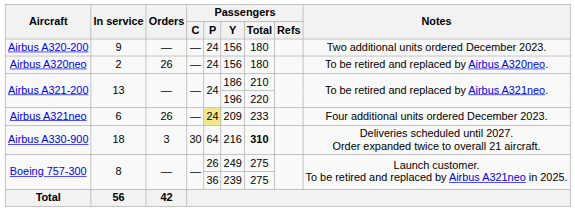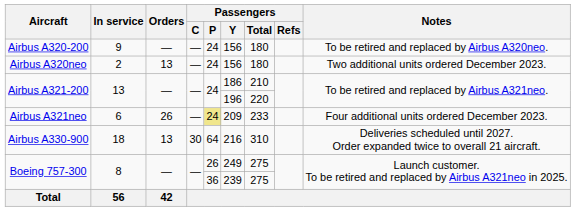 <table class="wikitable" style="margin:0.5em auto; text-align:center">
 <tr>
 <th rowspan="2">Aircraft</th>
 <th rowspan="2">In service</th>
 <th rowspan="2">Orders</th>
 <th colspan="5">Passengers</th>
 <th rowspan="2">Notes</th>
 </tr>
 <tr>
 <th><abbr>C</abbr></th>
 <th><abbr>P</abbr></th>
 <th><abbr>Y</abbr></th>
 <th>Total</th>
 <th>Refs</th>
 </tr>
 <tr>
 <td><a href='#'>Airbus A320-200</a></td>
 <td>9</td>
 <td>—</td>
 <td>—</td>
 <td>24</td>
 <td>156</td>
 <td>180</td>
 <td></td>
-<td>Two additional units ordered December 2023.</td>
+<td>To be retired and replaced by <a href='#'>Airbus A320neo</a>.</td>
 </tr>
 <tr>
 <td><a href='#'>Airbus A320neo</a></td>
 <td>2</td>
-<td>26</td>
+<td>13</td>
 <td>—</td>
 <td>24</td>
 <td>156</td>
 <td>180</td>
 <td></td>
-<td>To be retired and replaced by <a href='#'>Airbus A320neo</a>.</td>
+<td>Two additional units ordered December 2023.</td>
 </tr>
 <tr>
 <td rowspan="2"><a href='#'>Airbus A321-200</a></td>
 <td rowspan="2">13</td>
 <td rowspan="2">—</td>
 <td rowspan="2">—</td>
 <td rowspan="2">24</td>
 <td>186</td>
 <td>210</td>
 <td rowspan="2"></td>
 <td rowspan="2">To be retired and replaced by <a href='#'>Airbus A321neo</a>.</td>
 </tr>
 <tr>
 <td>196</td>
 <td>220</td>
 </tr>
 <tr>
 <td><a href='#'>Airbus A321neo</a></td>
 <td>6</td>
 <td>26</td>
 <td>—</td>
 <td style="background: khaki;">24</td>
 <td>209</td>
 <td>233</td>
 <td></td>
 <td>Four additional units ordered December 2023.</td>
 </tr>
 <tr>
 <td><a href='#'>Airbus A330-900</a></td>
 <td>18</td>
-<td>3</td>
+<td>13</td>
 <td>30</td>
 <td>64</td>
 <td>216</td>
-<td><strong>310</strong></td>
+<td>310</td>
 <td></td>
 <td>Deliveries scheduled until 2027.<br>Order expanded twice to overall 21 aircraft.</td>
 </tr>
 <tr>
 <td rowspan="2"><a href='#'>Boeing 757-300</a></td>
 <td rowspan="2">8</td>
 <td rowspan="2">—</td>
 <td rowspan="2">—</td>
 <td>26</td>
 <td>249</td>
 <td>275</td>
 <td rowspan="2"></td>
 <td rowspan="2">Launch customer.<br>To be retired and replaced by <a href='#'>Airbus A321neo</a> in 2025.</td>
 </tr>
 <tr>
 <td>36</td>
 <td>239</td>
 <td>275</td>
 </tr>
 <tr>
 <th>Total</th>
 <th>56</th>
 <th>42</th>
 <th colspan="6"></th>
 </tr>
 </table>
